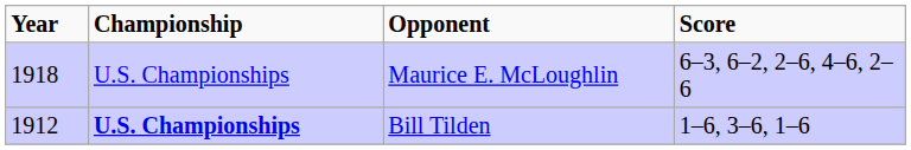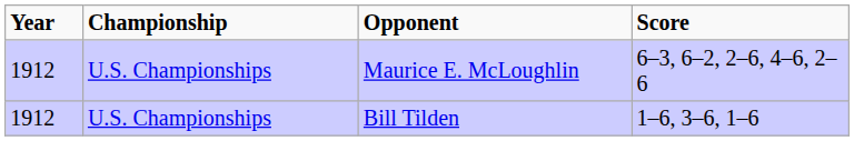 <table class="sortable wikitable">
 <tr>
 <td width="50"><strong>Year</strong></td>
 <td width="200"><strong>Championship</strong></td>
 <td width="200"><strong>Opponent</strong></td>
 <td width="160"><strong>Score</strong></td>
 </tr>
 <tr bgcolor="#CCCCFF">
-<td>1918</td>
+<td>1912</td>
 <td><a href='#'>U.S. Championships</a></td>
 <td> <a href='#'>Maurice E. McLoughlin</a></td>
 <td>6–3, 6–2, 2–6, 4–6, 2–6</td>
 </tr>
 <tr bgcolor="#CCCCFF">
 <td>1912</td>
-<td><strong><a href='#'>U.S. Championships</a></strong></td>
+<td><a href='#'>U.S. Championships</a></td>
 <td> <a href='#'>Bill Tilden</a></td>
 <td>1–6, 3–6, 1–6</td>
 </tr>
 </table>
